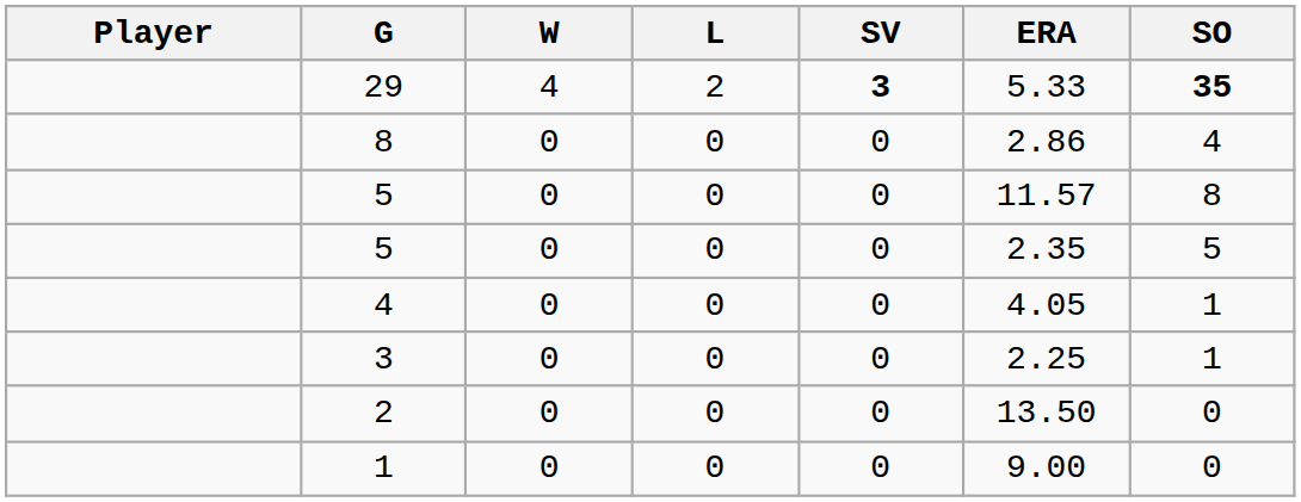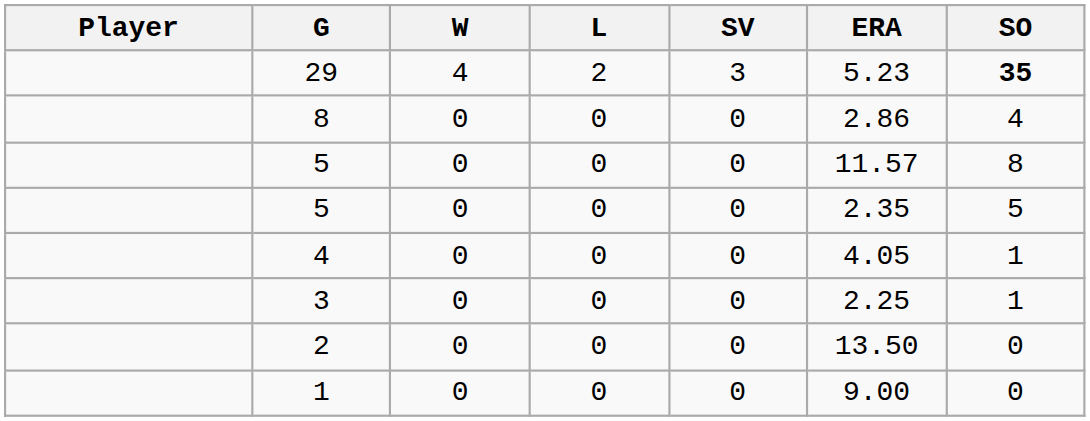 <table class="wikitable sortable">
 <tr>
 <th bgcolor="#DDDDFF" width="16%">Player</th>
 <th bgcolor="#DDDDFF" width="9%">G</th>
 <th bgcolor="#DDDDFF" width="9%">W</th>
 <th bgcolor="#DDDDFF" width="9%">L</th>
 <th bgcolor="#DDDDFF" width="9%">SV</th>
 <th bgcolor="#DDDDFF" width="9%">ERA</th>
 <th bgcolor="#DDDDFF" width="9%">SO</th>
 </tr>
 <tr align="center">
 <td></td>
 <td>29</td>
 <td>4</td>
 <td>2</td>
-<td><strong>3</strong></td>
-<td>5.33</td>
+<td>3</td>
+<td>5.23</td>
 <td><strong>35</strong></td>
 </tr>
 <tr align="center">
 <td></td>
 <td>8</td>
 <td>0</td>
 <td>0</td>
 <td>0</td>
 <td>2.86</td>
 <td>4</td>
 </tr>
 <tr align="center">
 <td></td>
 <td>5</td>
 <td>0</td>
 <td>0</td>
 <td>0</td>
 <td>11.57</td>
 <td>8</td>
 </tr>
 <tr align="center">
 <td></td>
 <td>5</td>
 <td>0</td>
 <td>0</td>
 <td>0</td>
 <td>2.35</td>
 <td>5</td>
 </tr>
 <tr align="center">
 <td></td>
 <td>4</td>
 <td>0</td>
 <td>0</td>
 <td>0</td>
 <td>4.05</td>
 <td>1</td>
 </tr>
 <tr align="center">
 <td></td>
 <td>3</td>
 <td>0</td>
 <td>0</td>
 <td>0</td>
 <td>2.25</td>
 <td>1</td>
 </tr>
 <tr align="center">
 <td></td>
 <td>2</td>
 <td>0</td>
 <td>0</td>
 <td>0</td>
 <td>13.50</td>
 <td>0</td>
 </tr>
 <tr align="center">
 <td></td>
 <td>1</td>
 <td>0</td>
 <td>0</td>
 <td>0</td>
 <td>9.00</td>
 <td>0</td>
 </tr>
 </table>
